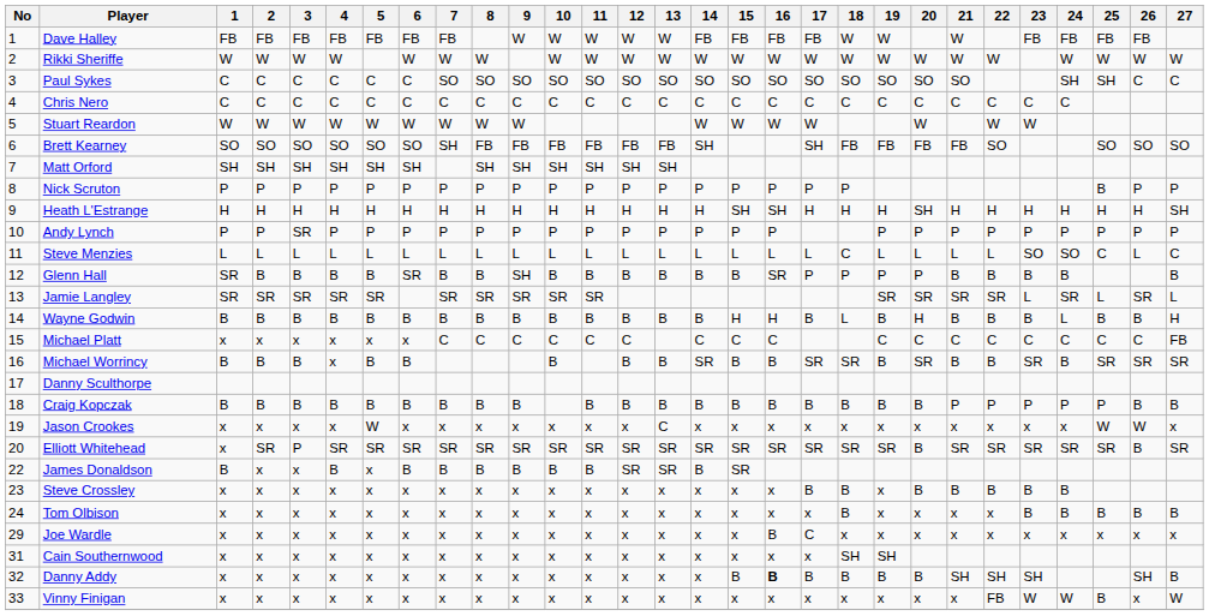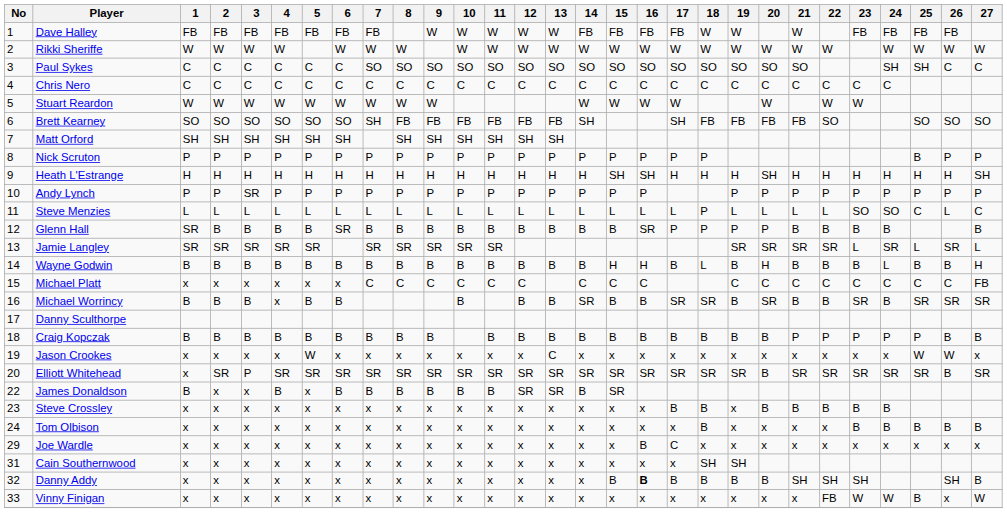 <table class="wikitable" style="font-size:90%;" width="100%">
 <tr>
 <th>No</th>
 <th>Player</th>
 <th>1</th>
 <th>2</th>
 <th>3</th>
 <th>4</th>
 <th>5</th>
 <th>6</th>
 <th>7</th>
 <th>8</th>
 <th>9</th>
 <th>10</th>
 <th>11</th>
 <th>12</th>
 <th>13</th>
 <th>14</th>
 <th>15</th>
 <th>16</th>
 <th>17</th>
 <th>18</th>
 <th>19</th>
 <th>20</th>
 <th>21</th>
 <th>22</th>
 <th>23</th>
 <th>24</th>
 <th>25</th>
 <th>26</th>
 <th>27</th>
 </tr>
 <tr>
 <td>1</td>
 <td><a href='#'>Dave Halley</a></td>
 <td>FB</td>
 <td>FB</td>
 <td>FB</td>
 <td>FB</td>
 <td>FB</td>
 <td>FB</td>
 <td>FB</td>
 <td></td>
 <td>W</td>
 <td>W</td>
 <td>W</td>
 <td>W</td>
 <td>W</td>
 <td>FB</td>
 <td>FB</td>
 <td>FB</td>
 <td>FB</td>
 <td>W</td>
 <td>W</td>
 <td></td>
 <td>W</td>
 <td></td>
 <td>FB</td>
 <td>FB</td>
 <td>FB</td>
 <td>FB</td>
 <td></td>
 </tr>
 <tr>
 <td>2</td>
 <td><a href='#'>Rikki Sheriffe</a></td>
 <td>W</td>
 <td>W</td>
 <td>W</td>
 <td>W</td>
 <td></td>
 <td>W</td>
 <td>W</td>
 <td>W</td>
 <td></td>
 <td>W</td>
 <td>W</td>
 <td>W</td>
 <td>W</td>
 <td>W</td>
 <td>W</td>
 <td>W</td>
 <td>W</td>
 <td>W</td>
 <td>W</td>
 <td>W</td>
 <td>W</td>
 <td>W</td>
 <td></td>
 <td>W</td>
 <td>W</td>
 <td>W</td>
 <td>W</td>
 </tr>
 <tr>
 <td>3</td>
 <td><a href='#'>Paul Sykes</a></td>
 <td>C</td>
 <td>C</td>
 <td>C</td>
 <td>C</td>
 <td>C</td>
 <td>C</td>
 <td>SO</td>
 <td>SO</td>
 <td>SO</td>
 <td>SO</td>
 <td>SO</td>
 <td>SO</td>
 <td>SO</td>
 <td>SO</td>
 <td>SO</td>
 <td>SO</td>
 <td>SO</td>
 <td>SO</td>
 <td>SO</td>
 <td>SO</td>
 <td>SO</td>
 <td></td>
 <td></td>
 <td>SH</td>
 <td>SH</td>
 <td>C</td>
 <td>C</td>
 </tr>
 <tr>
 <td>4</td>
 <td><a href='#'>Chris Nero</a></td>
 <td>C</td>
 <td>C</td>
 <td>C</td>
 <td>C</td>
 <td>C</td>
 <td>C</td>
 <td>C</td>
 <td>C</td>
 <td>C</td>
 <td>C</td>
 <td>C</td>
 <td>C</td>
 <td>C</td>
 <td>C</td>
 <td>C</td>
 <td>C</td>
 <td>C</td>
 <td>C</td>
 <td>C</td>
 <td>C</td>
 <td>C</td>
 <td>C</td>
 <td>C</td>
 <td>C</td>
 <td></td>
 <td></td>
 <td></td>
 </tr>
 <tr>
 <td>5</td>
 <td><a href='#'>Stuart Reardon</a></td>
 <td>W</td>
 <td>W</td>
 <td>W</td>
 <td>W</td>
 <td>W</td>
 <td>W</td>
 <td>W</td>
 <td>W</td>
 <td>W</td>
 <td></td>
 <td></td>
 <td></td>
 <td></td>
 <td>W</td>
 <td>W</td>
 <td>W</td>
 <td>W</td>
 <td></td>
 <td></td>
 <td>W</td>
 <td></td>
 <td>W</td>
 <td>W</td>
 <td></td>
 <td></td>
 <td></td>
 <td></td>
 </tr>
 <tr>
 <td>6</td>
 <td><a href='#'>Brett Kearney</a></td>
 <td>SO</td>
 <td>SO</td>
 <td>SO</td>
 <td>SO</td>
 <td>SO</td>
 <td>SO</td>
 <td>SH</td>
 <td>FB</td>
 <td>FB</td>
 <td>FB</td>
 <td>FB</td>
 <td>FB</td>
 <td>FB</td>
 <td>SH</td>
 <td></td>
 <td></td>
 <td>SH</td>
 <td>FB</td>
 <td>FB</td>
 <td>FB</td>
 <td>FB</td>
 <td>SO</td>
 <td></td>
 <td></td>
 <td>SO</td>
 <td>SO</td>
 <td>SO</td>
 </tr>
 <tr>
 <td>7</td>
 <td><a href='#'>Matt Orford</a></td>
 <td>SH</td>
 <td>SH</td>
 <td>SH</td>
 <td>SH</td>
 <td>SH</td>
 <td>SH</td>
 <td></td>
 <td>SH</td>
 <td>SH</td>
 <td>SH</td>
 <td>SH</td>
 <td>SH</td>
 <td>SH</td>
 <td></td>
 <td></td>
 <td></td>
 <td></td>
 <td></td>
 <td></td>
 <td></td>
 <td></td>
 <td></td>
 <td></td>
 <td></td>
 <td></td>
 <td></td>
 <td></td>
 </tr>
 <tr>
 <td>8</td>
 <td><a href='#'>Nick Scruton</a></td>
 <td>P</td>
 <td>P</td>
 <td>P</td>
 <td>P</td>
 <td>P</td>
 <td>P</td>
 <td>P</td>
 <td>P</td>
 <td>P</td>
 <td>P</td>
 <td>P</td>
 <td>P</td>
 <td>P</td>
 <td>P</td>
 <td>P</td>
 <td>P</td>
 <td>P</td>
 <td>P</td>
 <td></td>
 <td></td>
 <td></td>
 <td></td>
 <td></td>
 <td></td>
 <td>B</td>
 <td>P</td>
 <td>P</td>
 </tr>
 <tr>
 <td>9</td>
 <td><a href='#'>Heath L'Estrange</a></td>
 <td>H</td>
 <td>H</td>
 <td>H</td>
 <td>H</td>
 <td>H</td>
 <td>H</td>
 <td>H</td>
 <td>H</td>
 <td>H</td>
 <td>H</td>
 <td>H</td>
 <td>H</td>
 <td>H</td>
 <td>H</td>
 <td>SH</td>
 <td>SH</td>
 <td>H</td>
 <td>H</td>
 <td>H</td>
 <td>SH</td>
 <td>H</td>
 <td>H</td>
 <td>H</td>
 <td>H</td>
 <td>H</td>
 <td>H</td>
 <td>SH</td>
 </tr>
 <tr>
 <td>10</td>
 <td><a href='#'>Andy Lynch</a></td>
 <td>P</td>
 <td>P</td>
 <td>SR</td>
 <td>P</td>
 <td>P</td>
 <td>P</td>
 <td>P</td>
 <td>P</td>
 <td>P</td>
 <td>P</td>
 <td>P</td>
 <td>P</td>
 <td>P</td>
 <td>P</td>
 <td>P</td>
 <td>P</td>
 <td></td>
 <td></td>
 <td>P</td>
 <td>P</td>
 <td>P</td>
 <td>P</td>
 <td>P</td>
 <td>P</td>
 <td>P</td>
 <td>P</td>
 <td>P</td>
 </tr>
 <tr>
 <td>11</td>
 <td><a href='#'>Steve Menzies</a></td>
 <td>L</td>
 <td>L</td>
 <td>L</td>
 <td>L</td>
 <td>L</td>
 <td>L</td>
 <td>L</td>
 <td>L</td>
 <td>L</td>
 <td>L</td>
 <td>L</td>
 <td>L</td>
 <td>L</td>
 <td>L</td>
 <td>L</td>
 <td>L</td>
 <td>L</td>
-<td>C</td>
+<td>P</td>
 <td>L</td>
 <td>L</td>
 <td>L</td>
 <td>L</td>
 <td>SO</td>
 <td>SO</td>
 <td>C</td>
 <td>L</td>
 <td>C</td>
 </tr>
 <tr>
 <td>12</td>
 <td><a href='#'>Glenn Hall</a></td>
 <td>SR</td>
 <td>B</td>
 <td>B</td>
 <td>B</td>
 <td>B</td>
 <td>SR</td>
 <td>B</td>
 <td>B</td>
-<td>SH</td>
+<td>B</td>
 <td>B</td>
 <td>B</td>
 <td>B</td>
 <td>B</td>
 <td>B</td>
 <td>B</td>
 <td>SR</td>
 <td>P</td>
 <td>P</td>
 <td>P</td>
 <td>P</td>
 <td>B</td>
 <td>B</td>
 <td>B</td>
 <td>B</td>
 <td></td>
 <td></td>
 <td>B</td>
 </tr>
 <tr>
 <td>13</td>
 <td><a href='#'>Jamie Langley</a></td>
 <td>SR</td>
 <td>SR</td>
 <td>SR</td>
 <td>SR</td>
 <td>SR</td>
 <td></td>
 <td>SR</td>
 <td>SR</td>
 <td>SR</td>
 <td>SR</td>
 <td>SR</td>
 <td></td>
 <td></td>
 <td></td>
 <td></td>
 <td></td>
 <td></td>
 <td></td>
 <td>SR</td>
 <td>SR</td>
 <td>SR</td>
 <td>SR</td>
 <td>L</td>
 <td>SR</td>
 <td>L</td>
 <td>SR</td>
 <td>L</td>
 </tr>
 <tr>
 <td>14</td>
 <td><a href='#'>Wayne Godwin</a></td>
 <td>B</td>
 <td>B</td>
 <td>B</td>
 <td>B</td>
 <td>B</td>
 <td>B</td>
 <td>B</td>
 <td>B</td>
 <td>B</td>
 <td>B</td>
 <td>B</td>
 <td>B</td>
 <td>B</td>
 <td>B</td>
 <td>H</td>
 <td>H</td>
 <td>B</td>
 <td>L</td>
 <td>B</td>
 <td>H</td>
 <td>B</td>
 <td>B</td>
 <td>B</td>
 <td>L</td>
 <td>B</td>
 <td>B</td>
 <td>H</td>
 </tr>
 <tr>
 <td>15</td>
 <td><a href='#'>Michael Platt</a></td>
 <td>x</td>
 <td>x</td>
 <td>x</td>
 <td>x</td>
 <td>x</td>
 <td>x</td>
 <td>C</td>
 <td>C</td>
 <td>C</td>
 <td>C</td>
 <td>C</td>
 <td>C</td>
 <td></td>
 <td>C</td>
 <td>C</td>
 <td>C</td>
 <td></td>
 <td></td>
 <td>C</td>
 <td>C</td>
 <td>C</td>
 <td>C</td>
 <td>C</td>
 <td>C</td>
 <td>C</td>
 <td>C</td>
 <td>FB</td>
 </tr>
 <tr>
 <td>16</td>
 <td><a href='#'>Michael Worrincy</a></td>
 <td>B</td>
 <td>B</td>
 <td>B</td>
 <td>x</td>
 <td>B</td>
 <td>B</td>
 <td></td>
 <td></td>
 <td></td>
 <td>B</td>
 <td></td>
 <td>B</td>
 <td>B</td>
 <td>SR</td>
 <td>B</td>
 <td>B</td>
 <td>SR</td>
 <td>SR</td>
 <td>B</td>
 <td>SR</td>
 <td>B</td>
 <td>B</td>
 <td>SR</td>
 <td>B</td>
 <td>SR</td>
 <td>SR</td>
 <td>SR</td>
 </tr>
 <tr>
 <td>17</td>
 <td><a href='#'>Danny Sculthorpe</a></td>
 <td></td>
 <td></td>
 <td></td>
 <td></td>
 <td></td>
 <td></td>
 <td></td>
 <td></td>
 <td></td>
 <td></td>
 <td></td>
 <td></td>
 <td></td>
 <td></td>
 <td></td>
 <td></td>
 <td></td>
 <td></td>
 <td></td>
 <td></td>
 <td></td>
 <td></td>
 <td></td>
 <td></td>
 <td></td>
 <td></td>
 <td></td>
 </tr>
 <tr>
 <td>18</td>
 <td><a href='#'>Craig Kopczak</a></td>
 <td>B</td>
 <td>B</td>
 <td>B</td>
 <td>B</td>
 <td>B</td>
 <td>B</td>
 <td>B</td>
 <td>B</td>
 <td>B</td>
 <td></td>
 <td>B</td>
 <td>B</td>
 <td>B</td>
 <td>B</td>
 <td>B</td>
 <td>B</td>
 <td>B</td>
 <td>B</td>
 <td>B</td>
 <td>B</td>
 <td>P</td>
 <td>P</td>
 <td>P</td>
 <td>P</td>
 <td>P</td>
 <td>B</td>
 <td>B</td>
 </tr>
 <tr>
 <td>19</td>
 <td><a href='#'>Jason Crookes</a></td>
 <td>x</td>
 <td>x</td>
 <td>x</td>
 <td>x</td>
 <td>W</td>
 <td>x</td>
 <td>x</td>
 <td>x</td>
 <td>x</td>
 <td>x</td>
 <td>x</td>
 <td>x</td>
 <td>C</td>
 <td>x</td>
 <td>x</td>
 <td>x</td>
 <td>x</td>
 <td>x</td>
 <td>x</td>
 <td>x</td>
 <td>x</td>
 <td>x</td>
 <td>x</td>
 <td>x</td>
 <td>W</td>
 <td>W</td>
 <td>x</td>
 </tr>
 <tr>
 <td>20</td>
 <td><a href='#'>Elliott Whitehead</a></td>
 <td>x</td>
 <td>SR</td>
 <td>P</td>
 <td>SR</td>
 <td>SR</td>
 <td>SR</td>
 <td>SR</td>
 <td>SR</td>
 <td>SR</td>
 <td>SR</td>
 <td>SR</td>
 <td>SR</td>
 <td>SR</td>
 <td>SR</td>
 <td>SR</td>
 <td>SR</td>
 <td>SR</td>
 <td>SR</td>
 <td>SR</td>
 <td>B</td>
 <td>SR</td>
 <td>SR</td>
 <td>SR</td>
 <td>SR</td>
 <td>SR</td>
 <td>B</td>
 <td>SR</td>
 </tr>
 <tr>
 <td>22</td>
 <td><a href='#'>James Donaldson</a></td>
 <td>B</td>
 <td>x</td>
 <td>x</td>
 <td>B</td>
 <td>x</td>
 <td>B</td>
 <td>B</td>
 <td>B</td>
 <td>B</td>
 <td>B</td>
 <td>B</td>
 <td>SR</td>
 <td>SR</td>
 <td>B</td>
 <td>SR</td>
 <td></td>
 <td></td>
 <td></td>
 <td></td>
 <td></td>
 <td></td>
 <td></td>
 <td></td>
 <td></td>
 <td></td>
 <td></td>
 <td></td>
 </tr>
 <tr>
 <td>23</td>
 <td><a href='#'>Steve Crossley</a></td>
 <td>x</td>
 <td>x</td>
 <td>x</td>
 <td>x</td>
 <td>x</td>
 <td>x</td>
 <td>x</td>
 <td>x</td>
 <td>x</td>
 <td>x</td>
 <td>x</td>
 <td>x</td>
 <td>x</td>
 <td>x</td>
 <td>x</td>
 <td>x</td>
 <td>B</td>
 <td>B</td>
 <td>x</td>
 <td>B</td>
 <td>B</td>
 <td>B</td>
 <td>B</td>
 <td>B</td>
 <td></td>
 <td></td>
 <td></td>
 </tr>
 <tr>
 <td>24</td>
 <td><a href='#'>Tom Olbison</a></td>
 <td>x</td>
 <td>x</td>
 <td>x</td>
 <td>x</td>
 <td>x</td>
 <td>x</td>
 <td>x</td>
 <td>x</td>
 <td>x</td>
 <td>x</td>
 <td>x</td>
 <td>x</td>
 <td>x</td>
 <td>x</td>
 <td>x</td>
 <td>x</td>
 <td>x</td>
 <td>B</td>
 <td>x</td>
 <td>x</td>
 <td>x</td>
 <td>x</td>
 <td>B</td>
 <td>B</td>
 <td>B</td>
 <td>B</td>
 <td>B</td>
 </tr>
 <tr>
 <td>29</td>
 <td><a href='#'>Joe Wardle</a></td>
 <td>x</td>
 <td>x</td>
 <td>x</td>
 <td>x</td>
 <td>x</td>
 <td>x</td>
 <td>x</td>
 <td>x</td>
 <td>x</td>
 <td>x</td>
 <td>x</td>
 <td>x</td>
 <td>x</td>
 <td>x</td>
 <td>x</td>
 <td>B</td>
 <td>C</td>
 <td>x</td>
 <td>x</td>
 <td>x</td>
 <td>x</td>
 <td>x</td>
 <td>x</td>
 <td>x</td>
 <td>x</td>
 <td>x</td>
 <td>x</td>
 </tr>
 <tr>
 <td>31</td>
 <td><a href='#'>Cain Southernwood</a></td>
 <td>x</td>
 <td>x</td>
 <td>x</td>
 <td>x</td>
 <td>x</td>
 <td>x</td>
 <td>x</td>
 <td>x</td>
 <td>x</td>
 <td>x</td>
 <td>x</td>
 <td>x</td>
 <td>x</td>
 <td>x</td>
 <td>x</td>
 <td>x</td>
 <td>x</td>
 <td>SH</td>
 <td>SH</td>
 <td></td>
 <td></td>
 <td></td>
 <td></td>
 <td></td>
 <td></td>
 <td></td>
 <td></td>
 </tr>
 <tr>
 <td>32</td>
 <td><a href='#'>Danny Addy</a></td>
 <td>x</td>
 <td>x</td>
 <td>x</td>
 <td>x</td>
 <td>x</td>
 <td>x</td>
 <td>x</td>
 <td>x</td>
 <td>x</td>
 <td>x</td>
 <td>x</td>
 <td>x</td>
 <td>x</td>
 <td>x</td>
 <td>B</td>
 <td><strong>B</strong></td>
 <td>B</td>
 <td>B</td>
 <td>B</td>
 <td>B</td>
 <td>SH</td>
 <td>SH</td>
 <td>SH</td>
 <td></td>
 <td></td>
 <td>SH</td>
 <td>B</td>
 </tr>
 <tr>
 <td>33</td>
 <td><a href='#'>Vinny Finigan</a></td>
 <td>x</td>
 <td>x</td>
 <td>x</td>
 <td>x</td>
 <td>x</td>
 <td>x</td>
 <td>x</td>
 <td>x</td>
 <td>x</td>
 <td>x</td>
 <td>x</td>
 <td>x</td>
 <td>x</td>
 <td>x</td>
 <td>x</td>
 <td>x</td>
 <td>x</td>
 <td>x</td>
 <td>x</td>
 <td>x</td>
 <td>x</td>
 <td>FB</td>
 <td>W</td>
 <td>W</td>
 <td>B</td>
 <td>x</td>
 <td>W</td>
 </tr>
 <tr>
 </tr>
 </table>
